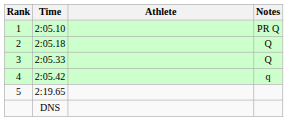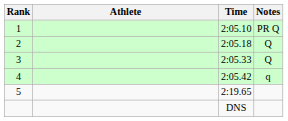 <table class="wikitable" style="text-align:center">
 <tr>
 <th>Rank</th>
+<th Style="width:18em">Athlete</th>
 <th>Time</th>
-<th Style="width:18em">Athlete</th>
 <th>Notes</th>
 </tr>
 <tr style="background:#cfc">
 <td>1</td>
+<td style="text-align:left"></td>
 <td>2:05.10</td>
-<td style="text-align:left"></td>
 <td>PR Q</td>
 </tr>
 <tr style="background:#cfc">
 <td>2</td>
+<td style="text-align:left"></td>
 <td>2:05.18</td>
-<td style="text-align:left"></td>
 <td>Q</td>
 </tr>
 <tr style="background:#cfc">
 <td>3</td>
+<td style="text-align:left"></td>
 <td>2:05.33</td>
-<td style="text-align:left"></td>
 <td>Q</td>
 </tr>
 <tr style="background:#cfc">
 <td>4</td>
+<td style="text-align:left"></td>
 <td>2:05.42</td>
-<td style="text-align:left"></td>
 <td>q</td>
 </tr>
 <tr>
 <td>5</td>
+<td style="text-align:left"></td>
 <td>2:19.65</td>
-<td style="text-align:left"></td>
 <td></td>
 </tr>
 <tr>
 <td></td>
+<td style="text-align:left"></td>
 <td>DNS</td>
-<td style="text-align:left"></td>
 <td></td>
 </tr>
 </table>
